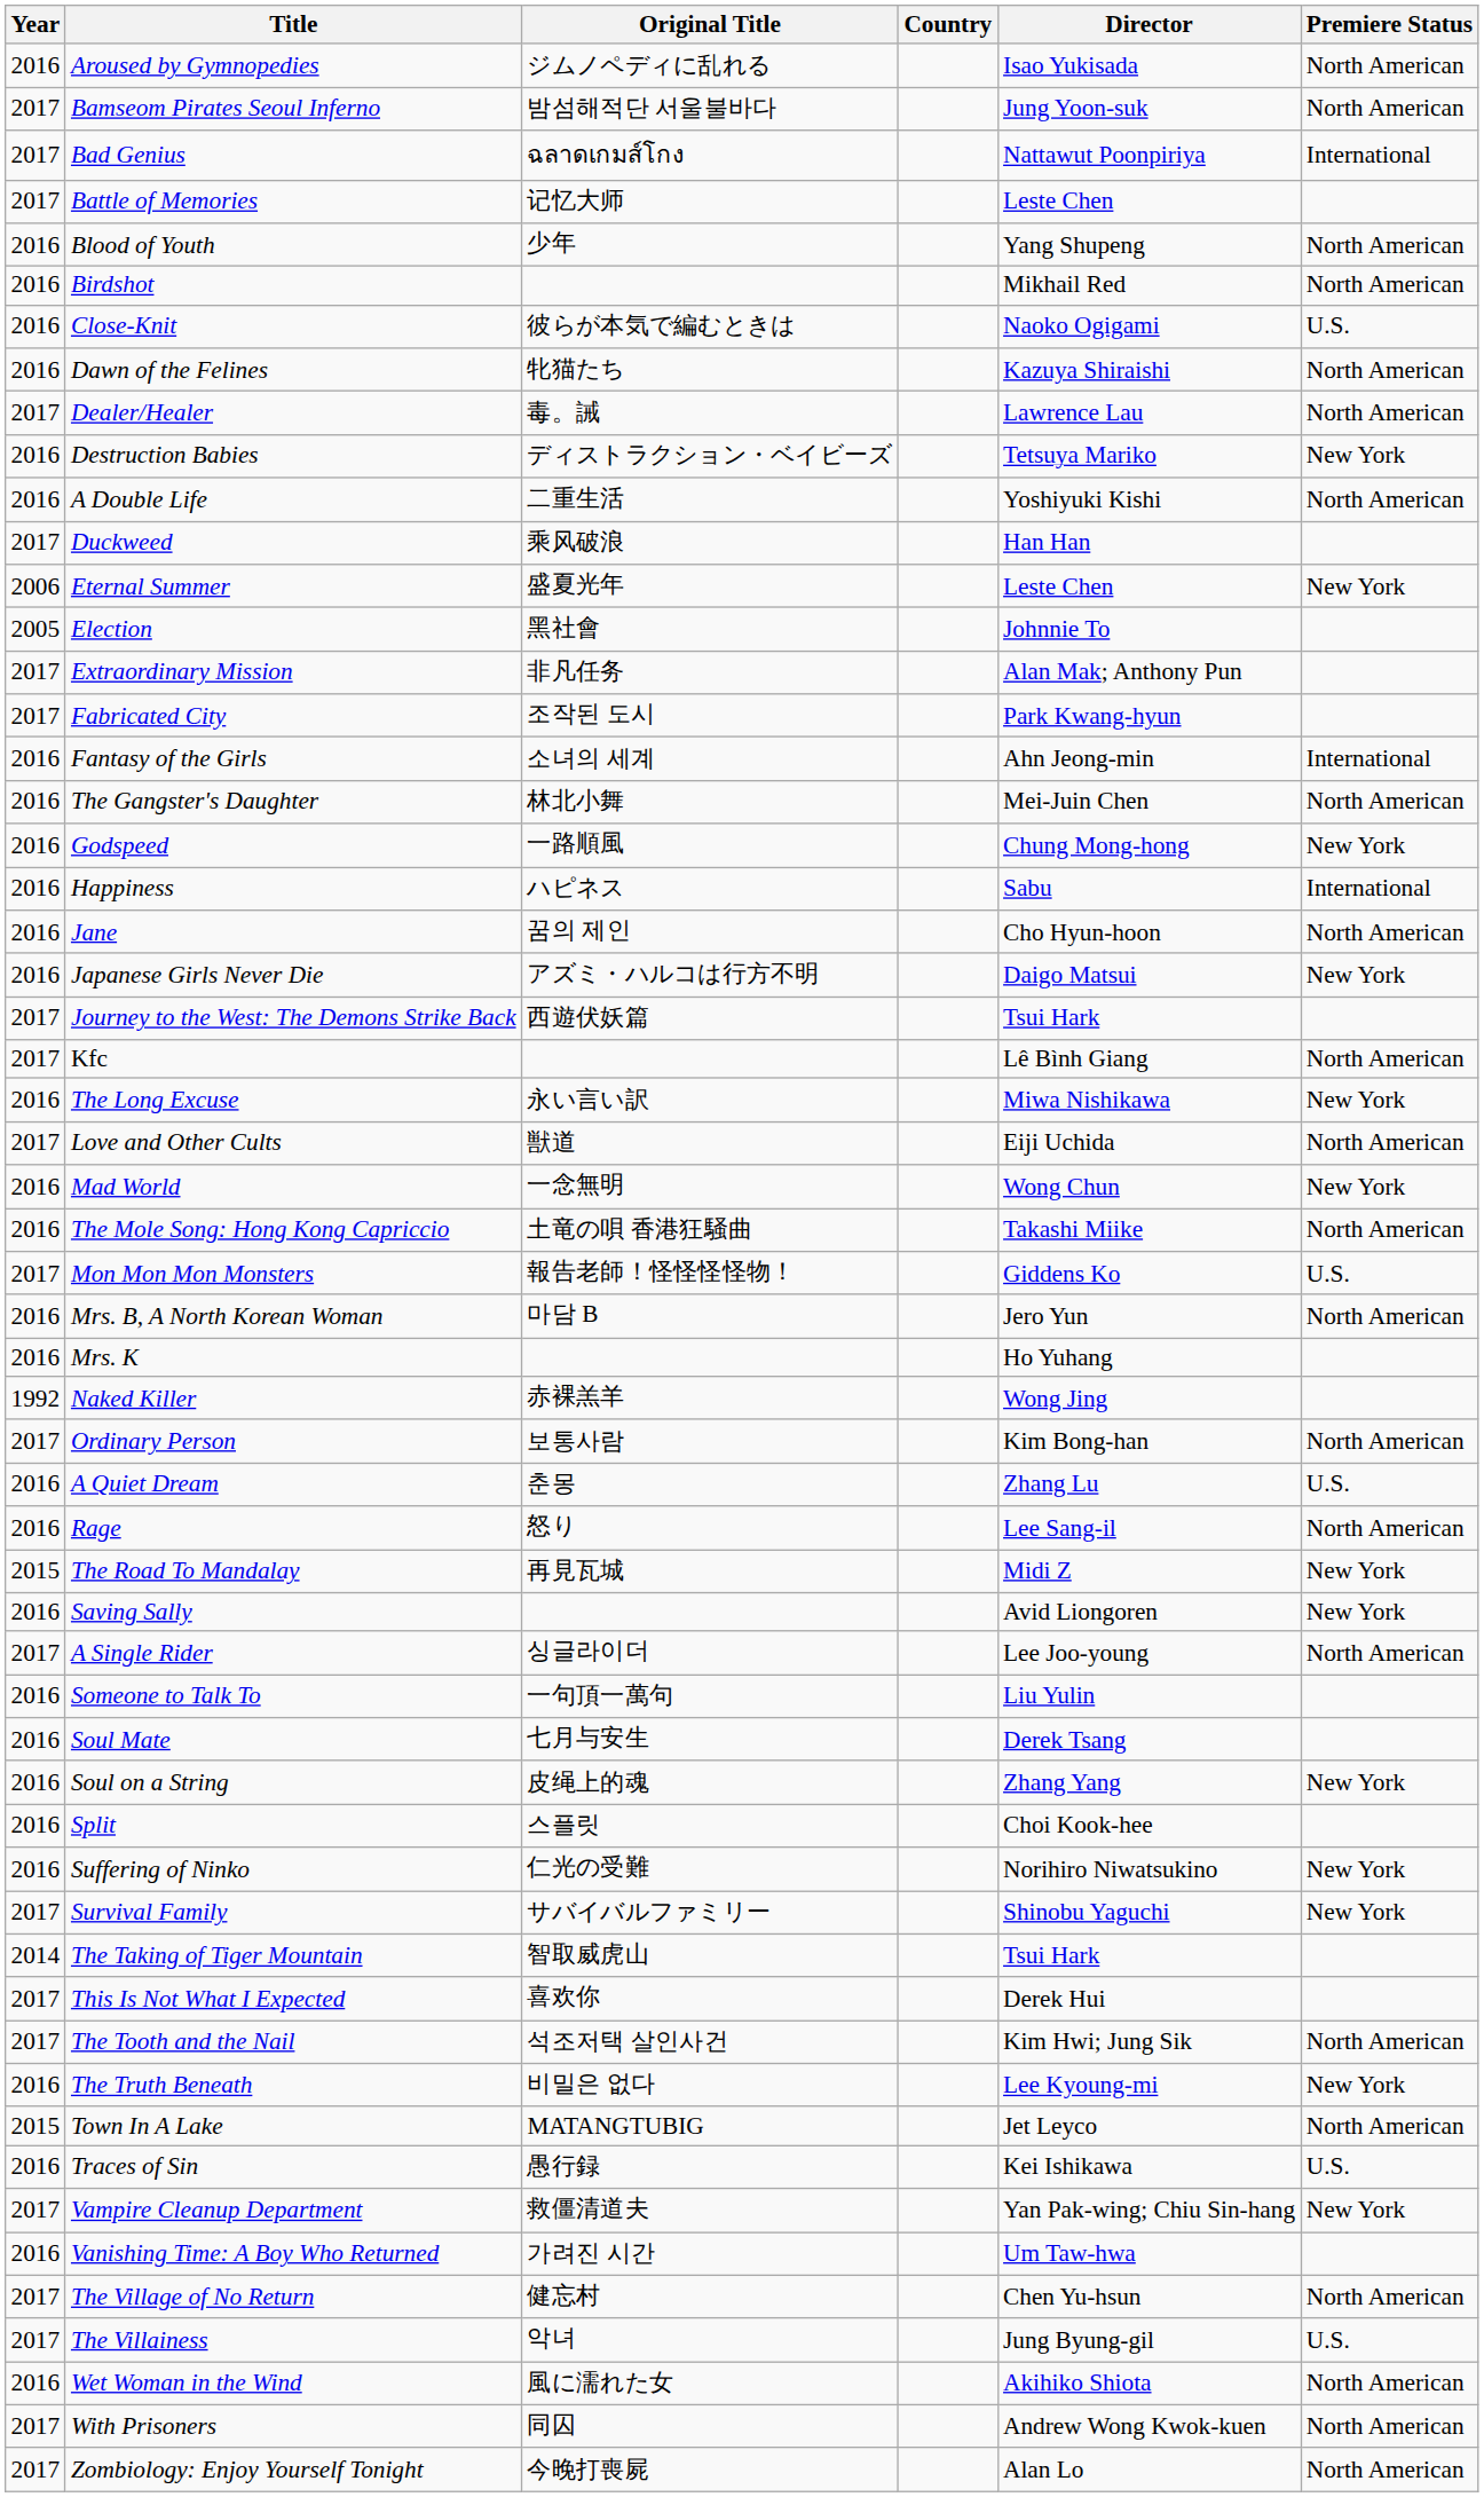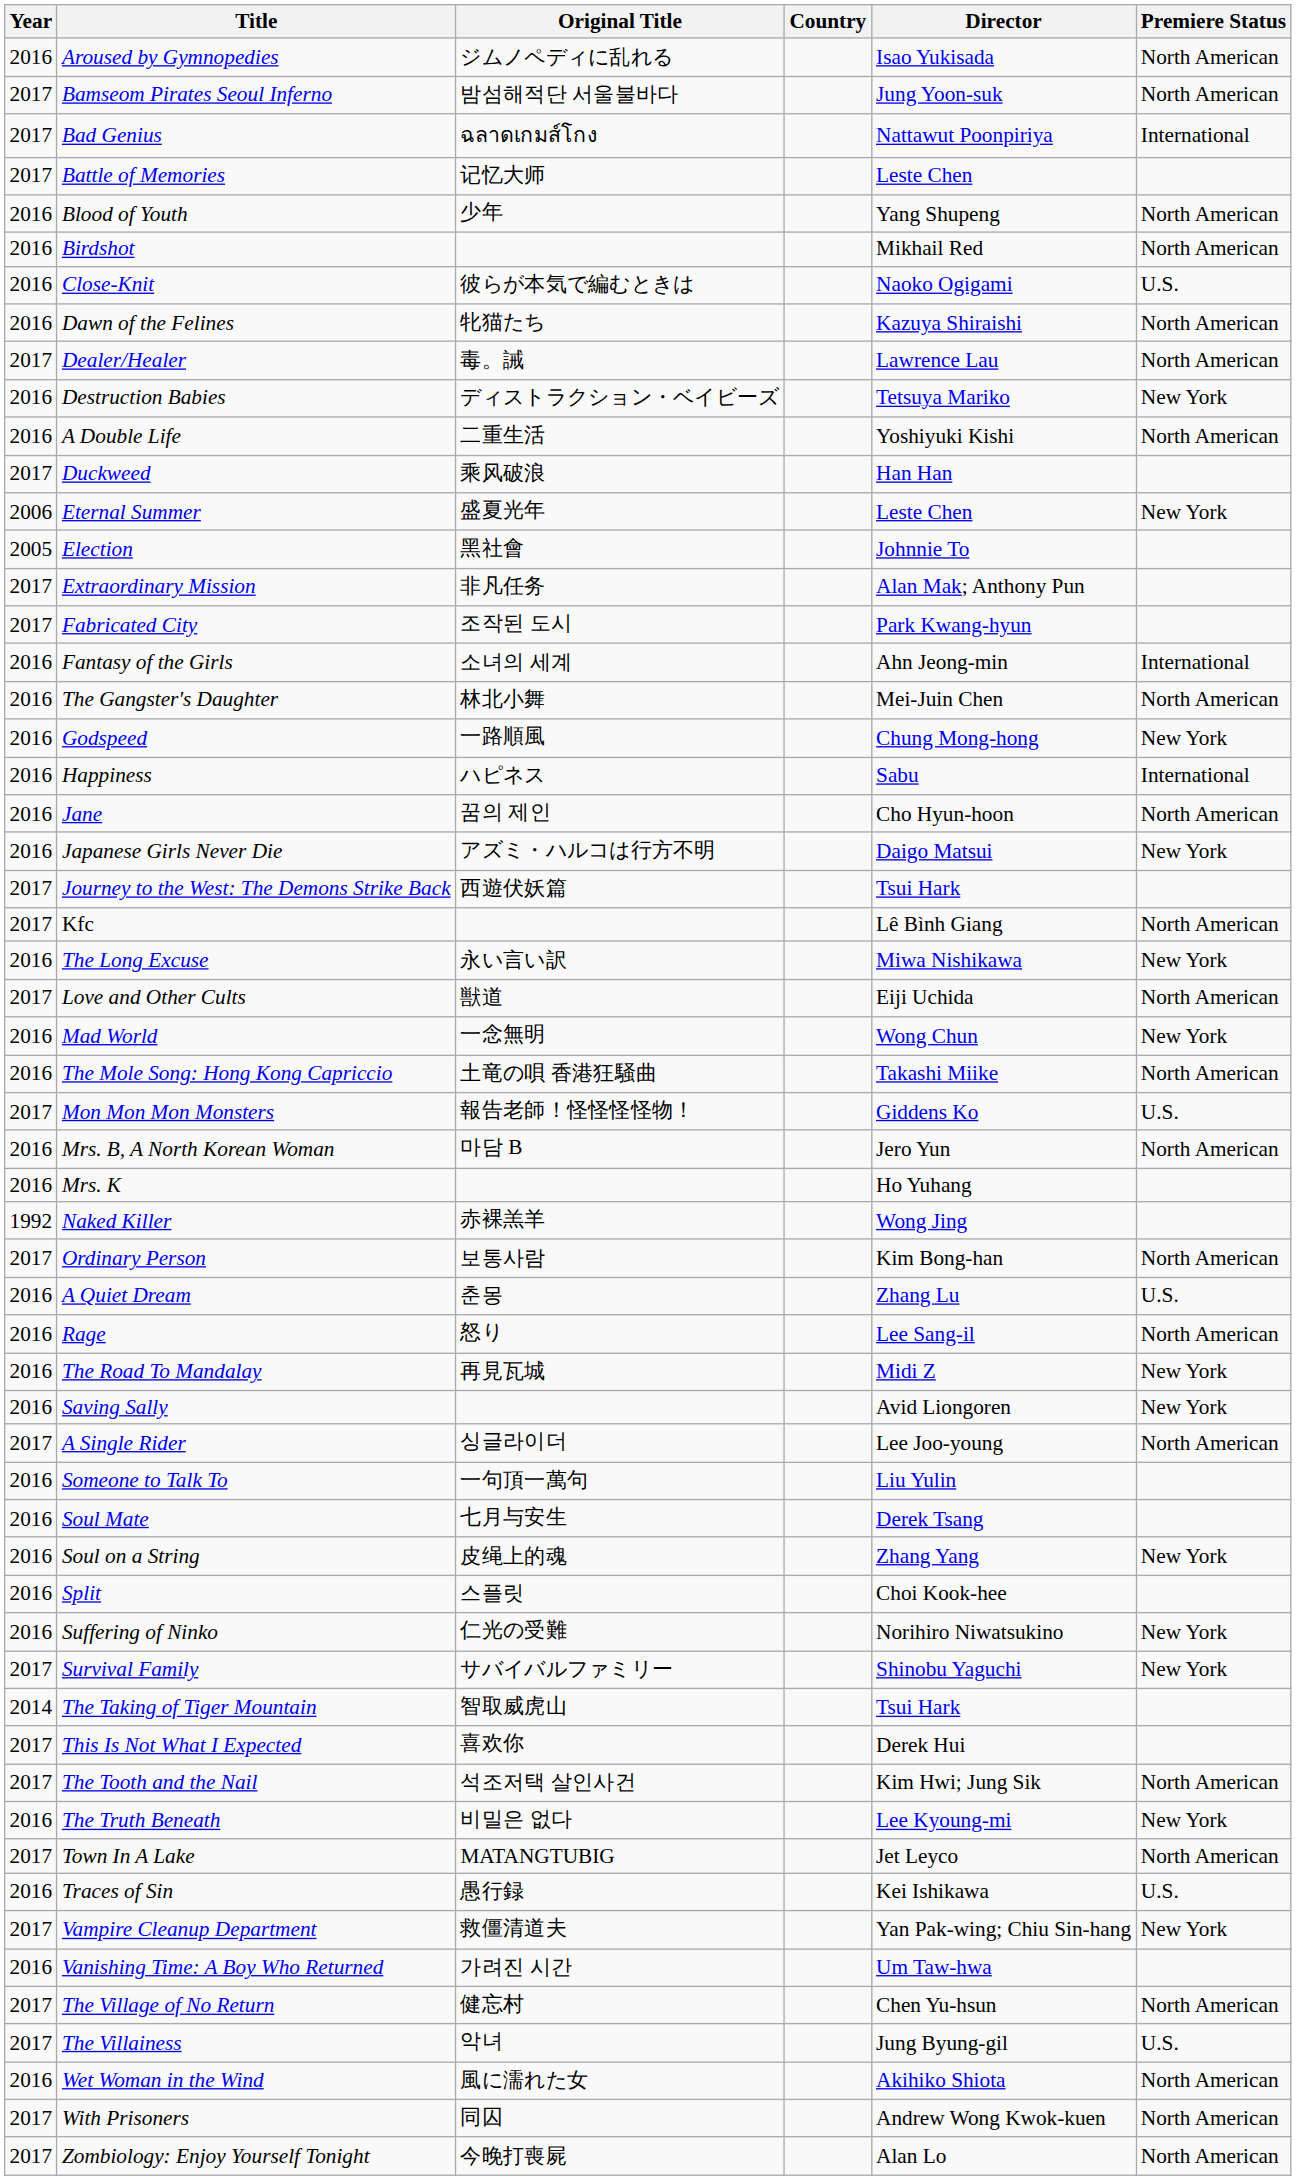 <table class="wikitable">
 <tr>
 <th>Year</th>
 <th>Title</th>
 <th>Original Title</th>
 <th>Country</th>
 <th>Director</th>
 <th>Premiere Status</th>
 </tr>
 <tr>
 <td>2016</td>
 <td><em><a href='#'>Aroused by Gymnopedies</a></em></td>
 <td>ジムノペディに乱れる</td>
 <td></td>
 <td><a href='#'>Isao Yukisada</a></td>
 <td>North American</td>
 </tr>
 <tr>
 <td>2017</td>
 <td><em><a href='#'>Bamseom Pirates Seoul Inferno</a></em></td>
 <td>밤섬해적단 서울불바다</td>
 <td></td>
 <td><a href='#'>Jung Yoon-suk</a></td>
 <td>North American</td>
 </tr>
 <tr>
 <td>2017</td>
 <td><em><a href='#'>Bad Genius</a></em></td>
 <td>ฉลาดเกมส์โกง</td>
 <td></td>
 <td><a href='#'>Nattawut Poonpiriya</a></td>
 <td>International</td>
 </tr>
 <tr>
 <td>2017</td>
 <td><em><a href='#'>Battle of Memories</a></em></td>
 <td>记忆大师</td>
 <td></td>
 <td><a href='#'>Leste Chen</a></td>
 <td></td>
 </tr>
 <tr>
 <td>2016</td>
 <td><em>Blood of Youth</em></td>
 <td>少年</td>
 <td></td>
 <td>Yang Shupeng</td>
 <td>North American</td>
 </tr>
 <tr>
 <td>2016</td>
 <td><em><a href='#'>Birdshot</a></em></td>
 <td></td>
 <td></td>
 <td>Mikhail Red</td>
 <td>North American</td>
 </tr>
 <tr>
 <td>2016</td>
 <td><em><a href='#'>Close-Knit</a></em></td>
 <td>彼らが本気で編むときは</td>
 <td></td>
 <td><a href='#'>Naoko Ogigami</a></td>
 <td>U.S.</td>
 </tr>
 <tr>
 <td>2016</td>
 <td><em>Dawn of the Felines</em></td>
 <td>牝猫たち</td>
 <td></td>
 <td><a href='#'>Kazuya Shiraishi</a></td>
 <td>North American</td>
 </tr>
 <tr>
 <td>2017</td>
 <td><em><a href='#'>Dealer/Healer</a></em></td>
 <td>毒。誡</td>
 <td></td>
 <td><a href='#'>Lawrence Lau</a></td>
 <td>North American</td>
 </tr>
 <tr>
 <td>2016</td>
 <td><em>Destruction Babies</em></td>
 <td>ディストラクション・ベイビーズ</td>
 <td></td>
 <td><a href='#'>Tetsuya Mariko</a></td>
 <td>New York</td>
 </tr>
 <tr>
 <td>2016</td>
 <td><em>A Double Life</em></td>
 <td>二重生活</td>
 <td></td>
 <td>Yoshiyuki Kishi</td>
 <td>North American</td>
 </tr>
 <tr>
 <td>2017</td>
 <td><em><a href='#'>Duckweed</a></em></td>
 <td>乘风破浪</td>
 <td></td>
 <td><a href='#'>Han Han</a></td>
 <td></td>
 </tr>
 <tr>
 <td>2006</td>
 <td><em><a href='#'>Eternal Summer</a></em></td>
 <td>盛夏光年</td>
 <td></td>
 <td><a href='#'>Leste Chen</a></td>
 <td>New York</td>
 </tr>
 <tr>
 <td>2005</td>
 <td><em><a href='#'>Election</a></em></td>
 <td>黑社會</td>
 <td></td>
 <td><a href='#'>Johnnie To</a></td>
 <td></td>
 </tr>
 <tr>
 <td>2017</td>
 <td><em><a href='#'>Extraordinary Mission</a></em></td>
 <td>非凡任务</td>
 <td></td>
 <td><a href='#'>Alan Mak</a>; Anthony Pun</td>
 <td></td>
 </tr>
 <tr>
 <td>2017</td>
 <td><em><a href='#'>Fabricated City</a></em></td>
 <td>조작된 도시</td>
 <td></td>
 <td><a href='#'>Park Kwang-hyun</a></td>
 <td></td>
 </tr>
 <tr>
 <td>2016</td>
 <td><em>Fantasy of the Girls</em></td>
 <td>소녀의 세계</td>
 <td></td>
 <td>Ahn Jeong-min</td>
 <td>International</td>
 </tr>
 <tr>
 <td>2016</td>
 <td><em>The Gangster's Daughter</em></td>
 <td>林北小舞</td>
 <td></td>
 <td>Mei-Juin Chen</td>
 <td>North American</td>
 </tr>
 <tr>
 <td>2016</td>
 <td><em><a href='#'>Godspeed</a></em></td>
 <td>一路順風</td>
 <td></td>
 <td><a href='#'>Chung Mong-hong</a></td>
 <td>New York</td>
 </tr>
 <tr>
 <td>2016</td>
 <td><em>Happiness</em></td>
 <td>ハピネス</td>
 <td></td>
 <td><a href='#'>Sabu</a></td>
 <td>International</td>
 </tr>
 <tr>
 <td>2016</td>
 <td><em><a href='#'>Jane</a></em></td>
 <td>꿈의 제인</td>
 <td></td>
 <td>Cho Hyun-hoon</td>
 <td>North American</td>
 </tr>
 <tr>
 <td>2016</td>
 <td><em>Japanese Girls Never Die</em></td>
 <td>アズミ・ハルコは行方不明</td>
 <td></td>
 <td><a href='#'>Daigo Matsui</a></td>
 <td>New York</td>
 </tr>
 <tr>
 <td>2017</td>
 <td><em><a href='#'>Journey to the West: The Demons Strike Back</a></em></td>
 <td>西遊伏妖篇</td>
 <td> </td>
 <td><a href='#'>Tsui Hark</a></td>
 <td></td>
 </tr>
 <tr>
 <td>2017</td>
 <td>Kfc</td>
 <td></td>
 <td></td>
 <td>Lê Bình Giang</td>
 <td>North American</td>
 </tr>
 <tr>
 <td>2016</td>
 <td><em><a href='#'>The Long Excuse</a></em></td>
 <td>永い言い訳</td>
 <td></td>
 <td><a href='#'>Miwa Nishikawa</a></td>
 <td>New York</td>
 </tr>
 <tr>
 <td>2017</td>
 <td><em>Love and Other Cults</em></td>
 <td>獣道</td>
 <td></td>
 <td>Eiji Uchida</td>
 <td>North American</td>
 </tr>
 <tr>
 <td>2016</td>
 <td><em><a href='#'>Mad World</a></em></td>
 <td>一念無明</td>
 <td></td>
 <td><a href='#'>Wong Chun</a></td>
 <td>New York</td>
 </tr>
 <tr>
 <td>2016</td>
 <td><em><a href='#'>The Mole Song: Hong Kong Capriccio</a></em></td>
 <td>土竜の唄 香港狂騒曲</td>
 <td></td>
 <td><a href='#'>Takashi Miike</a></td>
 <td>North American</td>
 </tr>
 <tr>
 <td>2017</td>
 <td><em><a href='#'>Mon Mon Mon Monsters</a></em></td>
 <td>報告老師！怪怪怪怪物！</td>
 <td></td>
 <td><a href='#'>Giddens Ko</a></td>
 <td>U.S.</td>
 </tr>
 <tr>
 <td>2016</td>
 <td><em>Mrs. B, A North Korean Woman</em></td>
 <td>마담 B</td>
 <td></td>
 <td>Jero Yun</td>
 <td>North American</td>
 </tr>
 <tr>
 <td>2016</td>
 <td><em>Mrs. K</em></td>
 <td></td>
 <td> </td>
 <td>Ho Yuhang</td>
 <td></td>
 </tr>
 <tr>
 <td>1992</td>
 <td><em><a href='#'>Naked Killer</a></em></td>
 <td>赤裸羔羊</td>
 <td></td>
 <td><a href='#'>Wong Jing</a></td>
 <td></td>
 </tr>
 <tr>
 <td>2017</td>
 <td><em><a href='#'>Ordinary Person</a></em></td>
 <td>보통사람</td>
 <td></td>
 <td>Kim Bong-han</td>
 <td>North American</td>
 </tr>
 <tr>
 <td>2016</td>
 <td><em><a href='#'>A Quiet Dream</a></em></td>
 <td>춘몽</td>
 <td></td>
 <td><a href='#'>Zhang Lu</a></td>
 <td>U.S.</td>
 </tr>
 <tr>
 <td>2016</td>
 <td><a href='#'><em>Rage</em></a></td>
 <td>怒り</td>
 <td></td>
 <td><a href='#'>Lee Sang-il</a></td>
 <td>North American</td>
 </tr>
 <tr>
-<td>2015</td>
+<td>2016</td>
 <td><em><a href='#'>The Road To Mandalay</a></em></td>
 <td>再見瓦城</td>
 <td></td>
 <td><a href='#'>Midi Z</a></td>
 <td>New York</td>
 </tr>
 <tr>
 <td>2016</td>
 <td><em><a href='#'>Saving Sally</a></em></td>
 <td></td>
 <td></td>
 <td>Avid Liongoren</td>
 <td>New York</td>
 </tr>
 <tr>
 <td>2017</td>
 <td><a href='#'><em>A Single Rider</em></a></td>
 <td>싱글라이더</td>
 <td></td>
 <td>Lee Joo-young</td>
 <td>North American</td>
 </tr>
 <tr>
 <td>2016</td>
 <td><em><a href='#'>Someone to Talk To</a></em></td>
 <td>一句頂一萬句</td>
 <td></td>
 <td><a href='#'>Liu Yulin</a></td>
 <td></td>
 </tr>
 <tr>
 <td>2016</td>
 <td><a href='#'><em>Soul Mate</em></a></td>
 <td>七月与安生</td>
 <td> </td>
 <td><a href='#'>Derek Tsang</a></td>
 <td></td>
 </tr>
 <tr>
 <td>2016</td>
 <td><em>Soul on a String</em></td>
 <td>皮绳上的魂</td>
 <td></td>
 <td><a href='#'>Zhang Yang</a></td>
 <td>New York</td>
 </tr>
 <tr>
 <td>2016</td>
 <td><a href='#'><em>Split</em></a></td>
 <td>스플릿</td>
 <td></td>
 <td>Choi Kook-hee</td>
 <td></td>
 </tr>
 <tr>
 <td>2016</td>
 <td><em>Suffering of Ninko</em></td>
 <td>仁光の受難</td>
 <td></td>
 <td>Norihiro Niwatsukino</td>
 <td>New York</td>
 </tr>
 <tr>
 <td>2017</td>
 <td><em><a href='#'>Survival Family</a></em></td>
 <td>サバイバルファミリー</td>
 <td></td>
 <td><a href='#'>Shinobu Yaguchi</a></td>
 <td>New York</td>
 </tr>
 <tr>
 <td>2014</td>
 <td><em><a href='#'>The Taking of Tiger Mountain</a></em></td>
 <td>智取威虎山</td>
 <td></td>
 <td><a href='#'>Tsui Hark</a></td>
 <td></td>
 </tr>
 <tr>
 <td>2017</td>
 <td><em><a href='#'>This Is Not What I Expected</a></em></td>
 <td>喜欢你</td>
 <td> </td>
 <td>Derek Hui</td>
 <td></td>
 </tr>
 <tr>
 <td>2017</td>
 <td><em><a href='#'>The Tooth and the Nail</a></em></td>
 <td>석조저택 살인사건</td>
 <td></td>
 <td>Kim Hwi; Jung Sik</td>
 <td>North American</td>
 </tr>
 <tr>
 <td>2016</td>
 <td><em><a href='#'>The Truth Beneath</a></em></td>
 <td>비밀은 없다</td>
 <td></td>
 <td><a href='#'>Lee Kyoung-mi</a></td>
 <td>New York</td>
 </tr>
 <tr>
-<td>2015</td>
+<td>2017</td>
 <td><em>Town In A Lake</em></td>
 <td>MATANGTUBIG</td>
 <td></td>
 <td>Jet Leyco</td>
 <td>North American</td>
 </tr>
 <tr>
 <td>2016</td>
 <td><em>Traces of Sin</em></td>
 <td>愚行録</td>
 <td></td>
 <td>Kei Ishikawa</td>
 <td>U.S.</td>
 </tr>
 <tr>
 <td>2017</td>
 <td><em><a href='#'>Vampire Cleanup Department</a></em></td>
 <td>救僵清道夫</td>
 <td></td>
 <td>Yan Pak-wing; Chiu Sin-hang</td>
 <td>New York</td>
 </tr>
 <tr>
 <td>2016</td>
 <td><em><a href='#'>Vanishing Time: A Boy Who Returned</a></em></td>
 <td>가려진 시간</td>
 <td></td>
 <td><a href='#'>Um Taw-hwa</a></td>
 <td></td>
 </tr>
 <tr>
 <td>2017</td>
 <td><em><a href='#'>The Village of No Return</a></em></td>
 <td>健忘村</td>
 <td></td>
 <td>Chen Yu-hsun</td>
 <td>North American</td>
 </tr>
 <tr>
 <td>2017</td>
 <td><em><a href='#'>The Villainess</a></em></td>
 <td>악녀</td>
 <td></td>
 <td>Jung Byung-gil</td>
 <td>U.S.</td>
 </tr>
 <tr>
 <td>2016</td>
 <td><em><a href='#'>Wet Woman in the Wind</a></em></td>
 <td>風に濡れた女</td>
 <td></td>
 <td><a href='#'>Akihiko Shiota</a></td>
 <td>North American</td>
 </tr>
 <tr>
 <td>2017</td>
 <td><em>With Prisoners</em></td>
 <td>同囚</td>
 <td></td>
 <td>Andrew Wong Kwok-kuen</td>
 <td>North American</td>
 </tr>
 <tr>
 <td>2017</td>
 <td><em>Zombiology: Enjoy Yourself Tonight</em></td>
 <td>今晚打喪屍</td>
 <td></td>
 <td>Alan Lo</td>
 <td>North American</td>
 </tr>
 </table>
